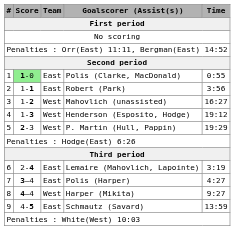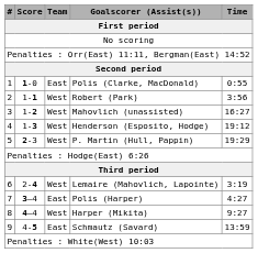 <table cellpadding="3" cellspacing="1" border="1" style="font-size: 95%; text-align: center; border: gray solid 1px; border-collapse: collapse;">
 <tr bgcolor="B2B2B2">
 <th>#</th>
 <th>Score</th>
 <th>Team</th>
 <th>Goalscorer (Assist(s))</th>
 <th>Time</th>
 </tr>
 <tr bgcolor="f0f0f0">
 <th colspan="5">First period</th>
 </tr>
 <tr>
 <td colspan="5">No scoring</td>
 </tr>
 <tr>
 <td colspan="5">Penalties : Orr(East) 11:11, Bergman(East) 14:52</td>
 </tr>
 <tr bgcolor="f0f0f0">
 <th colspan="6">Second period</th>
 </tr>
 <tr>
 <td>1</td>
-<td style="background: lightgreen;"><strong>1</strong>-0</td>
+<td><strong>1</strong>-0</td>
 <td>East</td>
 <td align="left">Polis (Clarke, MacDonald)</td>
 <td>0:55</td>
 </tr>
 <tr>
 <td>2</td>
 <td>1-<strong>1</strong></td>
-<td>East</td>
+<td>West</td>
 <td align="left">Robert (Park)</td>
 <td>3:56</td>
 </tr>
 <tr>
 <td>3</td>
 <td>1-<strong>2</strong></td>
 <td>West</td>
 <td align="left">Mahovlich (unassisted)</td>
 <td>16:27</td>
 </tr>
 <tr>
 <td>4</td>
 <td>1-<strong>3</strong></td>
 <td>West</td>
 <td align="left">Henderson (Esposito, Hodge)</td>
 <td>19:12</td>
 </tr>
 <tr>
 <td>5</td>
 <td><strong>2</strong>-3</td>
 <td>West</td>
 <td align="left">P. Martin (Hull, Pappin)</td>
 <td>19:29</td>
 </tr>
 <tr>
 <td colspan="5" align="left">Penalties : Hodge(East) 6:26</td>
 </tr>
 <tr bgcolor="f0f0f0">
 <th colspan="5">Third period</th>
 </tr>
 <tr>
 <td>6</td>
 <td>2-<strong>4</strong></td>
-<td>East</td>
+<td>West</td>
 <td align="left">Lemaire (Mahovlich, Lapointe)</td>
 <td>3:19</td>
 </tr>
 <tr>
 <td>7</td>
 <td><strong>3</strong>–4</td>
 <td>East</td>
 <td align="left">Polis (Harper)</td>
 <td>4:27</td>
 </tr>
 <tr>
 <td>8</td>
 <td><strong>4</strong>–4</td>
 <td>West</td>
 <td align="left">Harper (Mikita)</td>
 <td>9:27</td>
 </tr>
 <tr>
 <td>9</td>
 <td>4-<strong>5</strong></td>
 <td>East</td>
 <td align="left">Schmautz (Savard)</td>
 <td>13:59</td>
 </tr>
 <tr>
 <td colspan="5" align="left">Penalties : White(West) 10:03</td>
 </tr>
 </table>
